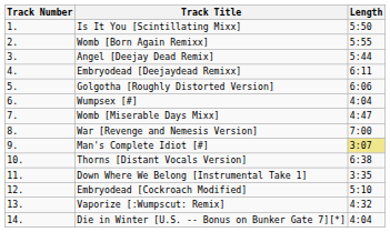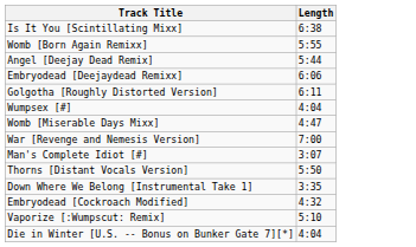 <table class="wikitable">
 <tr>
-<th>Track Number</th>
 <th>Track Title</th>
 <th>Length</th>
 </tr>
 <tr>
-<td>1.</td>
 <td>Is It You [Scintillating Mixx]</td>
-<td>5:50</td>
+<td>6:38</td>
 </tr>
 <tr>
-<td>2.</td>
 <td>Womb [Born Again Remixx]</td>
 <td>5:55</td>
 </tr>
 <tr>
-<td>3.</td>
 <td>Angel [Deejay Dead Remix]</td>
 <td>5:44</td>
 </tr>
 <tr>
-<td>4.</td>
 <td>Embryodead [Deejaydead Remixx]</td>
+<td>6:06</td>
+</tr>
+<tr>
+<td>Golgotha [Roughly Distorted Version]</td>
 <td>6:11</td>
 </tr>
 <tr>
-<td>5.</td>
-<td>Golgotha [Roughly Distorted Version]</td>
-<td>6:06</td>
-</tr>
-<tr>
-<td>6.</td>
 <td>Wumpsex [#]</td>
 <td>4:04</td>
 </tr>
 <tr>
-<td>7.</td>
 <td>Womb [Miserable Days Mixx]</td>
 <td>4:47</td>
 </tr>
 <tr>
-<td>8.</td>
 <td>War [Revenge and Nemesis Version]</td>
 <td>7:00</td>
 </tr>
 <tr>
-<td>9.</td>
 <td>Man's Complete Idiot [#]</td>
-<td style="background: khaki;">3:07</td>
+<td>3:07</td>
 </tr>
 <tr>
-<td>10.</td>
 <td>Thorns [Distant Vocals Version]</td>
-<td>6:38</td>
+<td>5:50</td>
 </tr>
 <tr>
-<td>11.</td>
 <td>Down Where We Belong [Instrumental Take 1]</td>
 <td>3:35</td>
 </tr>
 <tr>
-<td>12.</td>
 <td>Embryodead [Cockroach Modified]</td>
+<td>4:32</td>
+</tr>
+<tr>
+<td>Vaporize [:Wumpscut: Remix]</td>
 <td>5:10</td>
 </tr>
 <tr>
-<td>13.</td>
-<td>Vaporize [:Wumpscut: Remix]</td>
-<td>4:32</td>
-</tr>
-<tr>
-<td>14.</td>
 <td>Die in Winter [U.S. -- Bonus on Bunker Gate 7][*]</td>
 <td>4:04</td>
 </tr>
 </table>
